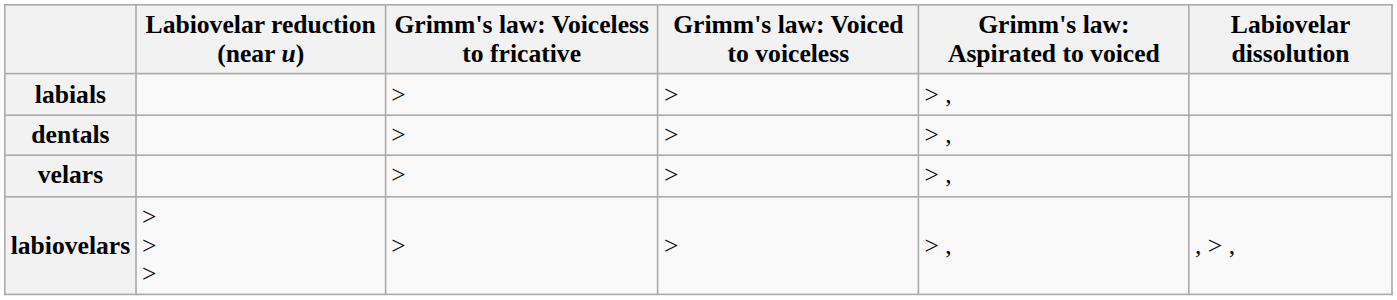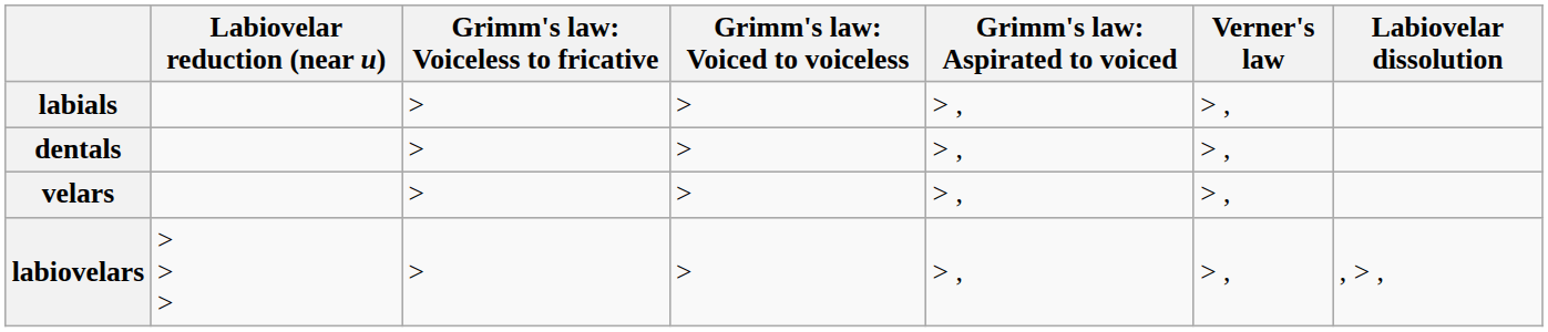 <table class="wikitable">
 <tr>
 <th></th>
 <th>Labiovelar reduction (near <em>u</em>)</th>
 <th>Grimm's law: Voiceless to fricative</th>
 <th>Grimm's law: Voiced to voiceless</th>
 <th>Grimm's law: Aspirated to voiced</th>
+<th>Verner's law</th>
 <th>Labiovelar dissolution</th>
 </tr>
 <tr>
 <th>labials</th>
 <td></td>
 <td> > </td>
 <td> > </td>
+<td> > , </td>
 <td> > , </td>
 <td></td>
 </tr>
 <tr>
 <th>dentals</th>
 <td></td>
 <td> > </td>
 <td> > </td>
 <td> > , </td>
+<td> > , </td>
 <td></td>
 </tr>
 <tr>
 <th>velars</th>
 <td></td>
 <td> > </td>
 <td> > </td>
+<td> > , </td>
 <td> > , </td>
 <td></td>
 </tr>
 <tr>
 <th>labiovelars</th>
 <td> > <br> > <br> > </td>
 <td> > </td>
 <td> > </td>
 <td> > , </td>
+<td> > , </td>
 <td>,  > , </td>
 </tr>
 </table>
